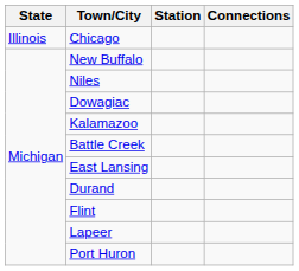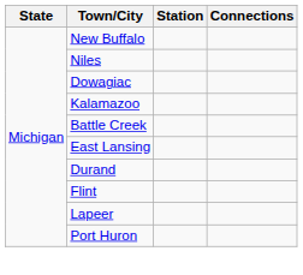 <table class="wikitable">
 <tr>
 <th>State</th>
 <th>Town/City</th>
 <th>Station</th>
 <th>Connections</th>
-</tr>
-<tr>
-<td><a href='#'>Illinois</a></td>
-<td><a href='#'>Chicago</a></td>
-<td></td>
-<td></td>
 </tr>
 <tr>
 <td rowspan=10><a href='#'>Michigan</a></td>
 <td><a href='#'>New Buffalo</a></td>
 <td></td>
 <td></td>
 </tr>
 <tr>
 <td><a href='#'>Niles</a></td>
 <td></td>
 <td></td>
 </tr>
 <tr>
 <td><a href='#'>Dowagiac</a></td>
 <td></td>
 <td></td>
 </tr>
 <tr>
 <td><a href='#'>Kalamazoo</a></td>
 <td></td>
 <td></td>
 </tr>
 <tr>
 <td><a href='#'>Battle Creek</a></td>
 <td></td>
 <td></td>
 </tr>
 <tr>
 <td><a href='#'>East Lansing</a></td>
 <td></td>
 <td></td>
 </tr>
 <tr>
 <td><a href='#'>Durand</a></td>
 <td></td>
 <td></td>
 </tr>
 <tr>
 <td><a href='#'>Flint</a></td>
 <td></td>
 <td></td>
 </tr>
 <tr>
 <td><a href='#'>Lapeer</a></td>
 <td></td>
 <td></td>
 </tr>
 <tr>
 <td><a href='#'>Port Huron</a></td>
 <td></td>
 <td></td>
 </tr>
 </table>
